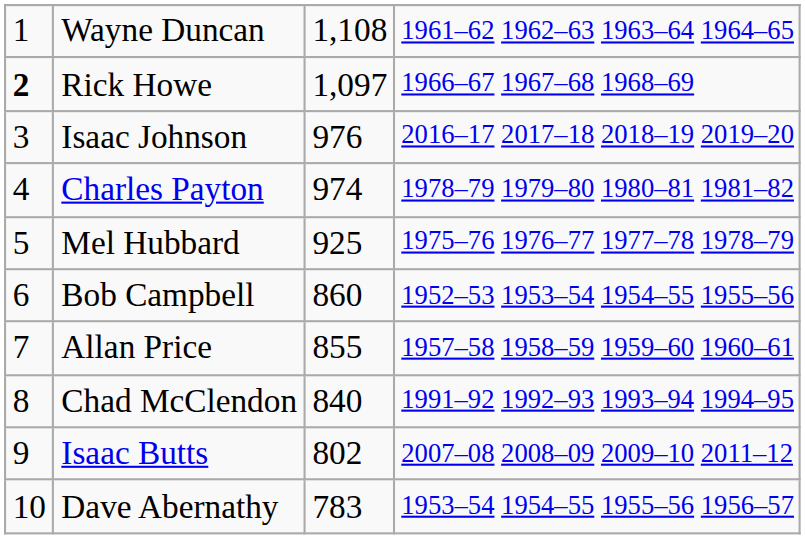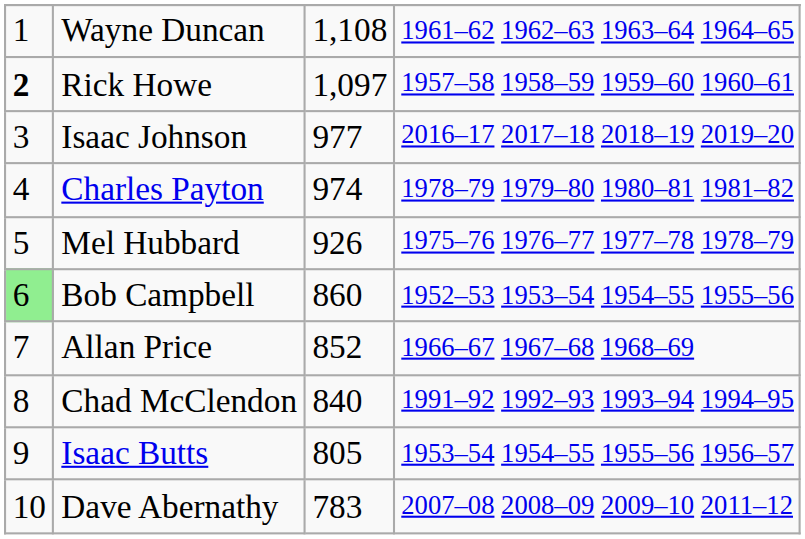 <table class="wikitable">
 <tr>
 </tr>
 <tr>
 <td>1</td>
 <td>Wayne Duncan</td>
 <td>1,108</td>
 <td style="font-size:80%;"><a href='#'>1961–62</a> <a href='#'>1962–63</a> <a href='#'>1963–64</a> <a href='#'>1964–65</a></td>
 </tr>
 <tr>
 <td><strong>2</strong></td>
 <td>Rick Howe</td>
 <td>1,097</td>
-<td style="font-size:80%;"><a href='#'>1966–67</a> <a href='#'>1967–68</a> <a href='#'>1968–69</a></td>
+<td style="font-size:80%;"><a href='#'>1957–58</a> <a href='#'>1958–59</a> <a href='#'>1959–60</a> <a href='#'>1960–61</a></td>
 </tr>
 <tr>
 <td>3</td>
 <td>Isaac Johnson</td>
-<td>976</td>
+<td>977</td>
 <td style="font-size:80%;"><a href='#'>2016–17</a> <a href='#'>2017–18</a> <a href='#'>2018–19</a> <a href='#'>2019–20</a></td>
 </tr>
 <tr>
 <td>4</td>
 <td><a href='#'>Charles Payton</a></td>
 <td>974</td>
 <td style="font-size:80%;"><a href='#'>1978–79</a> <a href='#'>1979–80</a> <a href='#'>1980–81</a> <a href='#'>1981–82</a></td>
 </tr>
 <tr>
 <td>5</td>
 <td>Mel Hubbard</td>
-<td>925</td>
+<td>926</td>
 <td style="font-size:80%;"><a href='#'>1975–76</a> <a href='#'>1976–77</a> <a href='#'>1977–78</a> <a href='#'>1978–79</a></td>
 </tr>
 <tr>
-<td>6</td>
+<td style="background: lightgreen;">6</td>
 <td>Bob Campbell</td>
 <td>860</td>
 <td style="font-size:80%;"><a href='#'>1952–53</a> <a href='#'>1953–54</a> <a href='#'>1954–55</a> <a href='#'>1955–56</a></td>
 </tr>
 <tr>
 <td>7</td>
 <td>Allan Price</td>
-<td>855</td>
-<td style="font-size:80%;"><a href='#'>1957–58</a> <a href='#'>1958–59</a> <a href='#'>1959–60</a> <a href='#'>1960–61</a></td>
+<td>852</td>
+<td style="font-size:80%;"><a href='#'>1966–67</a> <a href='#'>1967–68</a> <a href='#'>1968–69</a></td>
 </tr>
 <tr>
 <td>8</td>
 <td>Chad McClendon</td>
 <td>840</td>
 <td style="font-size:80%;"><a href='#'>1991–92</a> <a href='#'>1992–93</a> <a href='#'>1993–94</a> <a href='#'>1994–95</a></td>
 </tr>
 <tr>
 <td>9</td>
 <td><a href='#'>Isaac Butts</a></td>
-<td>802</td>
-<td style="font-size:80%;"><a href='#'>2007–08</a> <a href='#'>2008–09</a> <a href='#'>2009–10</a> <a href='#'>2011–12</a></td>
+<td>805</td>
+<td style="font-size:80%;"><a href='#'>1953–54</a> <a href='#'>1954–55</a> <a href='#'>1955–56</a> <a href='#'>1956–57</a></td>
 </tr>
 <tr>
 <td>10</td>
 <td>Dave Abernathy</td>
 <td>783</td>
-<td style="font-size:80%;"><a href='#'>1953–54</a> <a href='#'>1954–55</a> <a href='#'>1955–56</a> <a href='#'>1956–57</a></td>
+<td style="font-size:80%;"><a href='#'>2007–08</a> <a href='#'>2008–09</a> <a href='#'>2009–10</a> <a href='#'>2011–12</a></td>
 </tr>
 </table>
